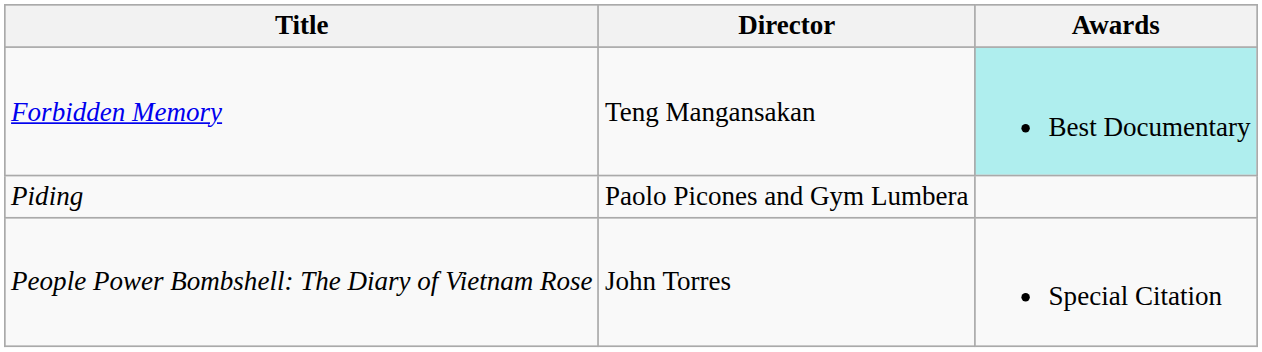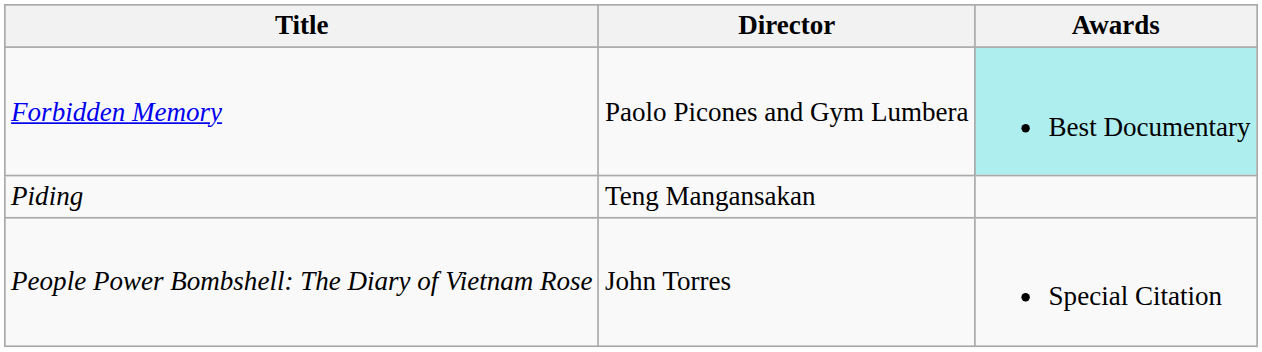 <table class="wikitable">
 <tr>
 <th>Title</th>
 <th>Director</th>
 <th>Awards</th>
 </tr>
 <tr>
 <td><em><a href='#'>Forbidden Memory</a></em></td>
-<td>Teng Mangansakan</td>
+<td>Paolo Picones and Gym Lumbera</td>
 <td style="background: paleturquoise;"><br><ul><li>Best Documentary</li></ul></td>
 </tr>
 <tr>
 <td><em>Piding</em></td>
-<td>Paolo Picones and Gym Lumbera</td>
+<td>Teng Mangansakan</td>
 <td></td>
 </tr>
 <tr>
 <td><em>People Power Bombshell: The Diary of Vietnam Rose</em></td>
 <td>John Torres</td>
 <td><br><ul><li>Special Citation</li></ul></td>
 </tr>
 </table>
